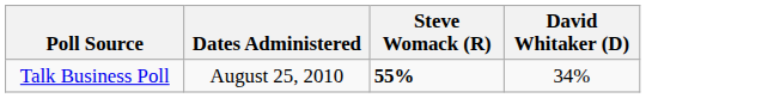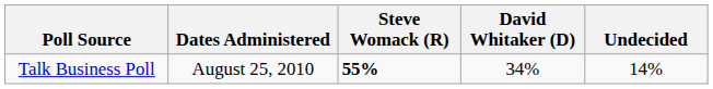 <table class="wikitable">
 <tr valign=bottom>
 <th style="width:135px;">Poll Source</th>
 <th style="width:140px;">Dates Administered</th>
 <th style="width:100px;">Steve<br>Womack (R)</th>
 <th style="width:100px;">David<br>Whitaker (D)</th>
+<th style="width:100px;">Undecided</th>
 </tr>
 <tr>
 <td align=center><a href='#'>Talk Business Poll </a></td>
 <td align=center>August 25, 2010</td>
 <td><strong>55%</strong></td>
 <td align=center>34%</td>
+<td align=center>14%</td>
 </tr>
 </table>
